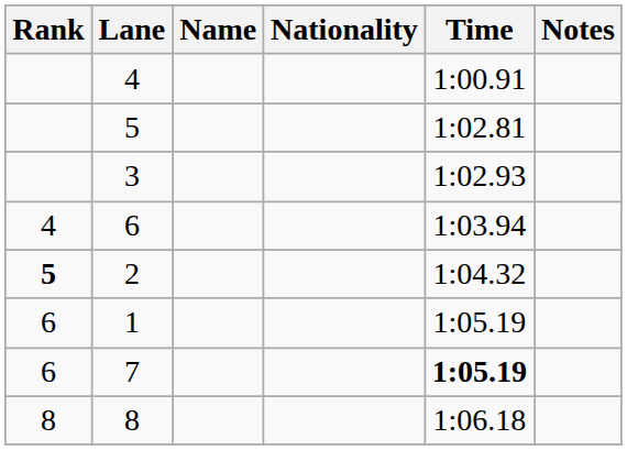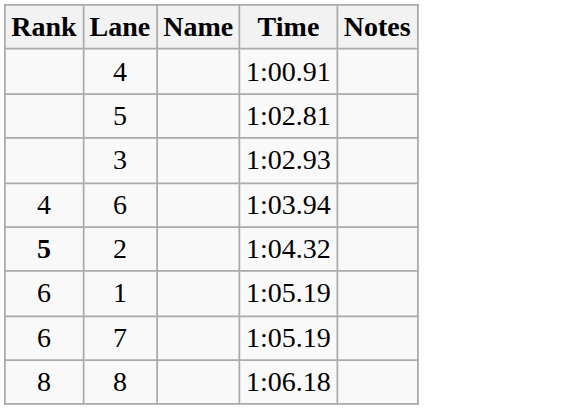 <table class="wikitable sortable" style="text-align:center">
 <tr>
 <th>Rank</th>
 <th>Lane</th>
 <th>Name</th>
-<th>Nationality</th>
 <th>Time</th>
 <th>Notes</th>
 </tr>
 <tr>
 <td></td>
 <td>4</td>
-<td align=left></td>
 <td align=left></td>
 <td>1:00.91</td>
 <td><strong></strong></td>
 </tr>
 <tr>
 <td></td>
 <td>5</td>
 <td align=left></td>
-<td align=left></td>
 <td>1:02.81</td>
 <td></td>
 </tr>
 <tr>
 <td></td>
 <td>3</td>
-<td align=left></td>
 <td align=left></td>
 <td>1:02.93</td>
 <td></td>
 </tr>
 <tr>
 <td>4</td>
 <td>6</td>
 <td align=left></td>
-<td align=left></td>
 <td>1:03.94</td>
 <td></td>
 </tr>
 <tr>
 <td><strong>5</strong></td>
 <td>2</td>
-<td align=left></td>
 <td align=left></td>
 <td>1:04.32</td>
 <td></td>
 </tr>
 <tr>
 <td>6</td>
 <td>1</td>
 <td align=left></td>
-<td align=left></td>
 <td>1:05.19</td>
 <td></td>
 </tr>
 <tr>
 <td>6</td>
 <td>7</td>
 <td align=left></td>
-<td align=left></td>
-<td><strong>1:05.19</strong></td>
+<td>1:05.19</td>
 <td></td>
 </tr>
 <tr>
 <td>8</td>
 <td>8</td>
 <td align=left></td>
-<td align=left></td>
 <td>1:06.18</td>
 <td></td>
 </tr>
 </table>
